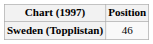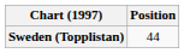 <table class="wikitable plainrowheaders" style="text-align:center">
 <tr>
 <th scope="col">Chart (1997)</th>
 <th scope="col">Position</th>
 </tr>
 <tr>
 <th scope="row">Sweden (Topplistan)</th>
-<td>46</td>
+<td>44</td>
 </tr>
 </table>
